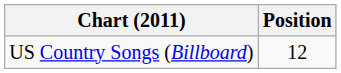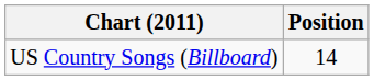 <table class="wikitable sortable">
 <tr>
 <th scope="col">Chart (2011)</th>
 <th scope="col">Position</th>
 </tr>
 <tr>
 <td>US <a href='#'>Country Songs</a> (<em><a href='#'>Billboard</a></em>)</td>
-<td align="center">12</td>
+<td align="center">14</td>
 </tr>
 </table>
